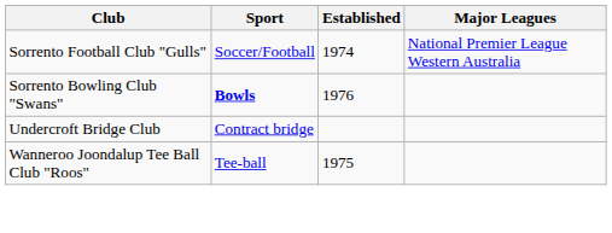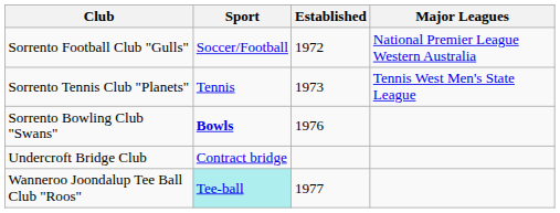 <table class="wikitable">
 <tr>
 <th>Club</th>
 <th>Sport</th>
 <th>Established</th>
 <th>Major Leagues</th>
 </tr>
 <tr>
 <td>Sorrento Football Club "Gulls"</td>
 <td><a href='#'>Soccer/Football</a></td>
-<td>1974</td>
+<td>1972</td>
 <td><a href='#'>National Premier League Western Australia</a></td>
+</tr>
+<tr>
+<td>Sorrento Tennis Club "Planets"</td>
+<td><a href='#'>Tennis</a></td>
+<td>1973</td>
+<td><a href='#'>Tennis West Men's State League</a></td>
 </tr>
 <tr>
 <td>Sorrento Bowling Club "Swans"</td>
 <td><strong><a href='#'>Bowls</a></strong></td>
 <td>1976</td>
 <td></td>
 </tr>
 <tr>
 <td>Undercroft Bridge Club</td>
 <td><a href='#'>Contract bridge</a></td>
 <td></td>
 <td></td>
 </tr>
 <tr>
 <td>Wanneroo Joondalup Tee Ball Club "Roos"</td>
-<td><a href='#'>Tee-ball</a></td>
-<td>1975</td>
+<td style="background: paleturquoise;"><a href='#'>Tee-ball</a></td>
+<td>1977</td>
 <td></td>
 </tr>
 </table>
